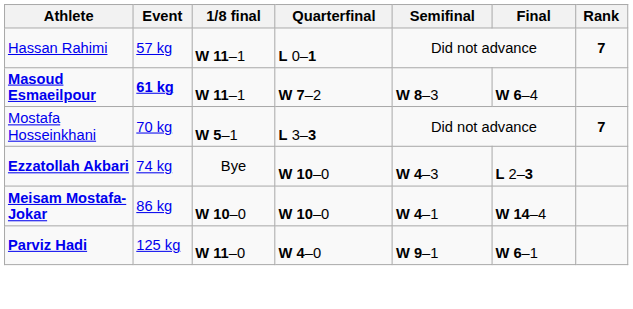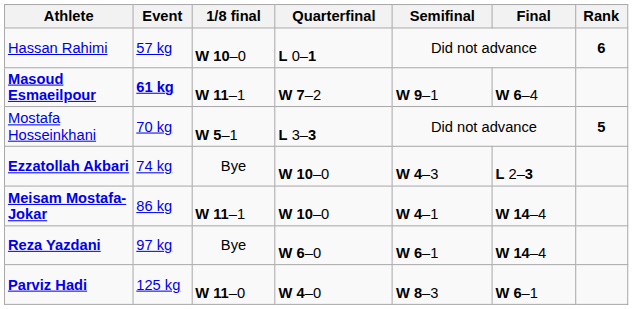 <table class="wikitable" width="98%" style="text-align:left; font-size:90%">
 <tr>
 <th width="11%">Athlete</th>
 <th width="4%">Event</th>
 <th width="9%">1/8 final</th>
 <th width="9%">Quarterfinal</th>
 <th width="9%">Semifinal</th>
 <th width="9%">Final</th>
 <th width="3%">Rank</th>
 </tr>
 <tr>
 <td><a href='#'>Hassan Rahimi</a></td>
 <td><a href='#'>57 kg</a></td>
-<td><br><strong>W</strong> <strong>11</strong>–1</td>
+<td><br><strong>W</strong> <strong>10</strong>–0</td>
 <td><br><strong>L</strong> 0–<strong>1</strong></td>
 <td colspan=2 align=center>Did not advance</td>
-<td align=center><strong>7</strong></td>
+<td align=center><strong>6</strong></td>
 </tr>
 <tr>
 <td><strong><a href='#'>Masoud Esmaeilpour</a></strong></td>
 <td><strong><a href='#'>61 kg</a></strong></td>
 <td><br><strong>W</strong> <strong>11</strong>–1</td>
 <td><br><strong>W</strong> <strong>7</strong>–2</td>
-<td><br><strong>W</strong> <strong>8</strong>–3</td>
+<td><br><strong>W</strong> <strong>9</strong>–1</td>
 <td><br><strong>W</strong> <strong>6</strong>–4</td>
 <td align=center></td>
 </tr>
 <tr>
 <td><a href='#'>Mostafa Hosseinkhani</a></td>
 <td><a href='#'>70 kg</a></td>
 <td><br><strong>W</strong> <strong>5</strong>–1</td>
 <td><br><strong>L</strong> 3–<strong>3</strong></td>
 <td colspan=2 align=center>Did not advance</td>
-<td align=center><strong>7</strong></td>
+<td align=center><strong>5</strong></td>
 </tr>
 <tr>
 <td><strong><a href='#'>Ezzatollah Akbari</a></strong></td>
 <td><a href='#'>74 kg</a></td>
 <td align=center>Bye</td>
 <td><br><strong>W</strong> <strong>10</strong>–0</td>
 <td><br><strong>W</strong> <strong>4</strong>–3</td>
 <td><br><strong>L</strong> 2–<strong>3</strong></td>
 <td align=center></td>
 </tr>
 <tr>
 <td><strong><a href='#'>Meisam Mostafa-Jokar</a></strong></td>
 <td><a href='#'>86 kg</a></td>
-<td><br><strong>W</strong> <strong>10</strong>–0</td>
+<td><br><strong>W</strong> <strong>11</strong>–1</td>
 <td><br><strong>W</strong> <strong>10</strong>–0</td>
 <td><br><strong>W</strong> <strong>4</strong>–1</td>
+<td><br><strong>W</strong> <strong>14</strong>–4</td>
+<td align=center></td>
+</tr>
+<tr>
+<td><strong><a href='#'>Reza Yazdani</a></strong></td>
+<td><a href='#'>97 kg</a></td>
+<td align=center>Bye</td>
+<td><br><strong>W</strong> <strong>6</strong>–0</td>
+<td><br><strong>W</strong> <strong>6</strong>–1</td>
 <td><br><strong>W</strong> <strong>14</strong>–4</td>
 <td align=center></td>
 </tr>
 <tr>
 <td><strong><a href='#'>Parviz Hadi</a></strong></td>
 <td><a href='#'>125 kg</a></td>
 <td><br><strong>W</strong> <strong>11</strong>–0</td>
 <td><br><strong>W</strong> <strong>4</strong>–0</td>
-<td><br><strong>W</strong> <strong>9</strong>–1</td>
+<td><br><strong>W</strong> <strong>8</strong>–3</td>
 <td><br><strong>W</strong> <strong>6</strong>–1</td>
 <td align=center></td>
 </tr>
 </table>
